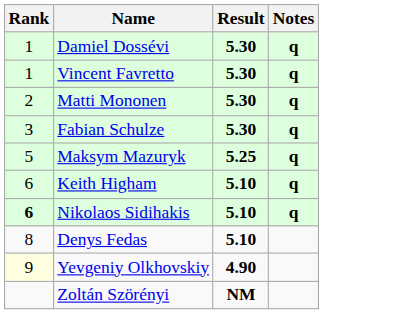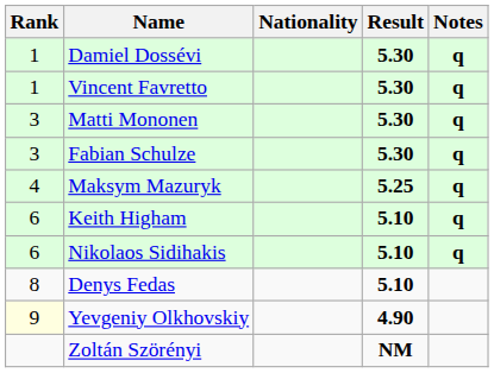 <table class="wikitable sortable" style="text-align:center">
 <tr>
 <th>Rank</th>
 <th>Name</th>
+<th>Nationality</th>
 <th>Result</th>
 <th>Notes</th>
 </tr>
 <tr bgcolor=ddffdd>
 <td>1</td>
 <td align=left><a href='#'>Damiel Dossévi</a></td>
+<td align=left></td>
 <td><strong>5.30</strong></td>
 <td><strong>q</strong></td>
 </tr>
 <tr bgcolor=ddffdd>
 <td>1</td>
 <td align=left><a href='#'>Vincent Favretto</a></td>
+<td align=left></td>
 <td><strong>5.30</strong></td>
 <td><strong>q</strong></td>
 </tr>
 <tr bgcolor=ddffdd>
-<td>2</td>
+<td>3</td>
 <td align=left><a href='#'>Matti Mononen</a></td>
+<td align=left></td>
 <td><strong>5.30</strong></td>
 <td><strong>q</strong></td>
 </tr>
 <tr bgcolor=ddffdd>
 <td>3</td>
 <td align=left><a href='#'>Fabian Schulze</a></td>
+<td align=left></td>
 <td><strong>5.30</strong></td>
 <td><strong>q</strong></td>
 </tr>
 <tr bgcolor=ddffdd>
-<td>5</td>
+<td>4</td>
 <td align=left><a href='#'>Maksym Mazuryk</a></td>
+<td align=left></td>
 <td><strong>5.25</strong></td>
 <td><strong>q</strong></td>
 </tr>
 <tr bgcolor=ddffdd>
 <td>6</td>
 <td align=left><a href='#'>Keith Higham</a></td>
+<td align=left></td>
 <td><strong>5.10</strong></td>
 <td><strong>q</strong></td>
 </tr>
 <tr bgcolor=ddffdd>
-<td><strong>6</strong></td>
+<td>6</td>
 <td align=left><a href='#'>Nikolaos Sidihakis</a></td>
+<td align=left></td>
 <td><strong>5.10</strong></td>
 <td><strong>q</strong></td>
 </tr>
 <tr>
 <td>8</td>
 <td align=left><a href='#'>Denys Fedas</a></td>
+<td align=left></td>
 <td><strong>5.10</strong></td>
 <td></td>
 </tr>
 <tr>
 <td style="background: lightyellow;">9</td>
 <td align=left><a href='#'>Yevgeniy Olkhovskiy</a></td>
+<td align=left></td>
 <td><strong>4.90</strong></td>
 <td></td>
 </tr>
 <tr>
 <td></td>
 <td align=left><a href='#'>Zoltán Szörényi</a></td>
+<td align=left></td>
 <td><strong>NM</strong></td>
 <td></td>
 </tr>
 </table>
